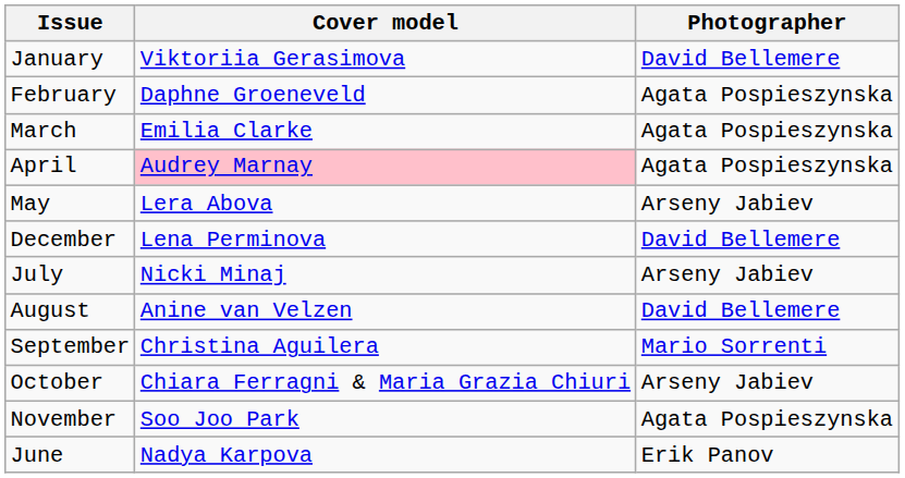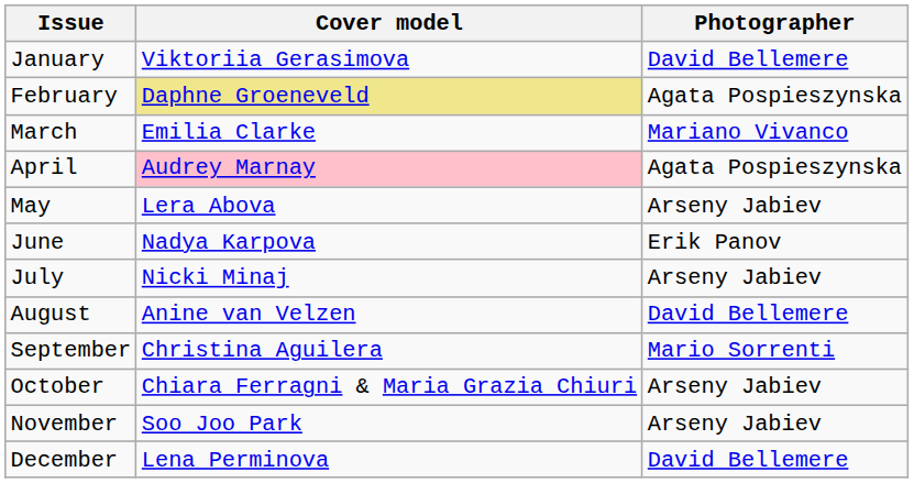 <table class="sortable wikitable">
 <tr>
 <th>Issue</th>
 <th>Cover model</th>
 <th>Photographer</th>
 </tr>
 <tr>
 <td>January</td>
 <td><a href='#'>Viktoriia Gerasimova</a></td>
 <td><a href='#'>David Bellemere</a></td>
 </tr>
 <tr>
 <td>February</td>
-<td><a href='#'>Daphne Groeneveld</a></td>
+<td style="background: khaki;"><a href='#'>Daphne Groeneveld</a></td>
 <td>Agata Pospieszynska</td>
 </tr>
 <tr>
 <td>March</td>
 <td><a href='#'>Emilia Clarke</a></td>
-<td>Agata Pospieszynska</td>
+<td><a href='#'>Mariano Vivanco</a></td>
 </tr>
 <tr>
 <td>April</td>
 <td style="background: pink;"><a href='#'>Audrey Marnay</a></td>
 <td>Agata Pospieszynska</td>
 </tr>
 <tr>
 <td>May</td>
 <td><a href='#'>Lera Abova</a></td>
 <td>Arseny Jabiev</td>
 </tr>
 <tr>
-<td>December</td>
-<td><a href='#'>Lena Perminova</a></td>
-<td><a href='#'>David Bellemere</a></td>
+<td>June</td>
+<td><a href='#'>Nadya Karpova</a></td>
+<td>Erik Panov</td>
 </tr>
 <tr>
 <td>July</td>
 <td><a href='#'>Nicki Minaj</a></td>
 <td>Arseny Jabiev</td>
 </tr>
 <tr>
 <td>August</td>
 <td><a href='#'>Anine van Velzen</a></td>
 <td><a href='#'>David Bellemere</a></td>
 </tr>
 <tr>
 <td>September</td>
 <td><a href='#'>Christina Aguilera</a></td>
 <td><a href='#'>Mario Sorrenti</a></td>
 </tr>
 <tr>
 <td>October</td>
 <td><a href='#'>Chiara Ferragni</a> & <a href='#'>Maria Grazia Chiuri</a></td>
 <td>Arseny Jabiev</td>
 </tr>
 <tr>
 <td>November</td>
 <td><a href='#'>Soo Joo Park</a></td>
-<td>Agata Pospieszynska</td>
+<td>Arseny Jabiev</td>
 </tr>
 <tr>
-<td>June</td>
-<td><a href='#'>Nadya Karpova</a></td>
-<td>Erik Panov</td>
+<td>December</td>
+<td><a href='#'>Lena Perminova</a></td>
+<td><a href='#'>David Bellemere</a></td>
 </tr>
 </table>
